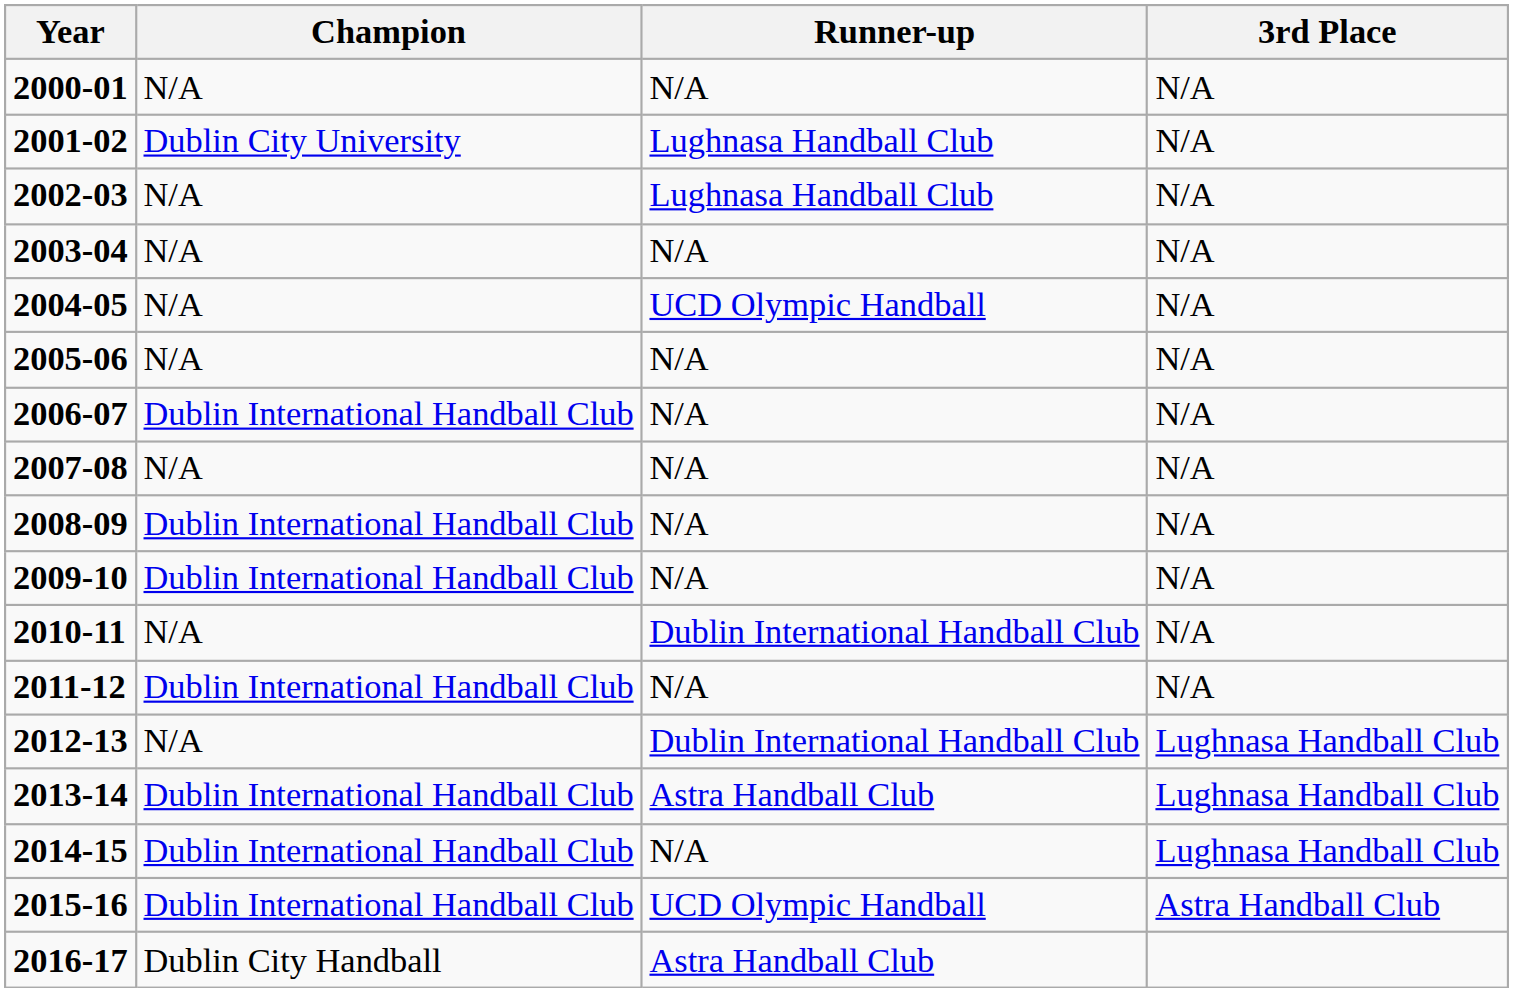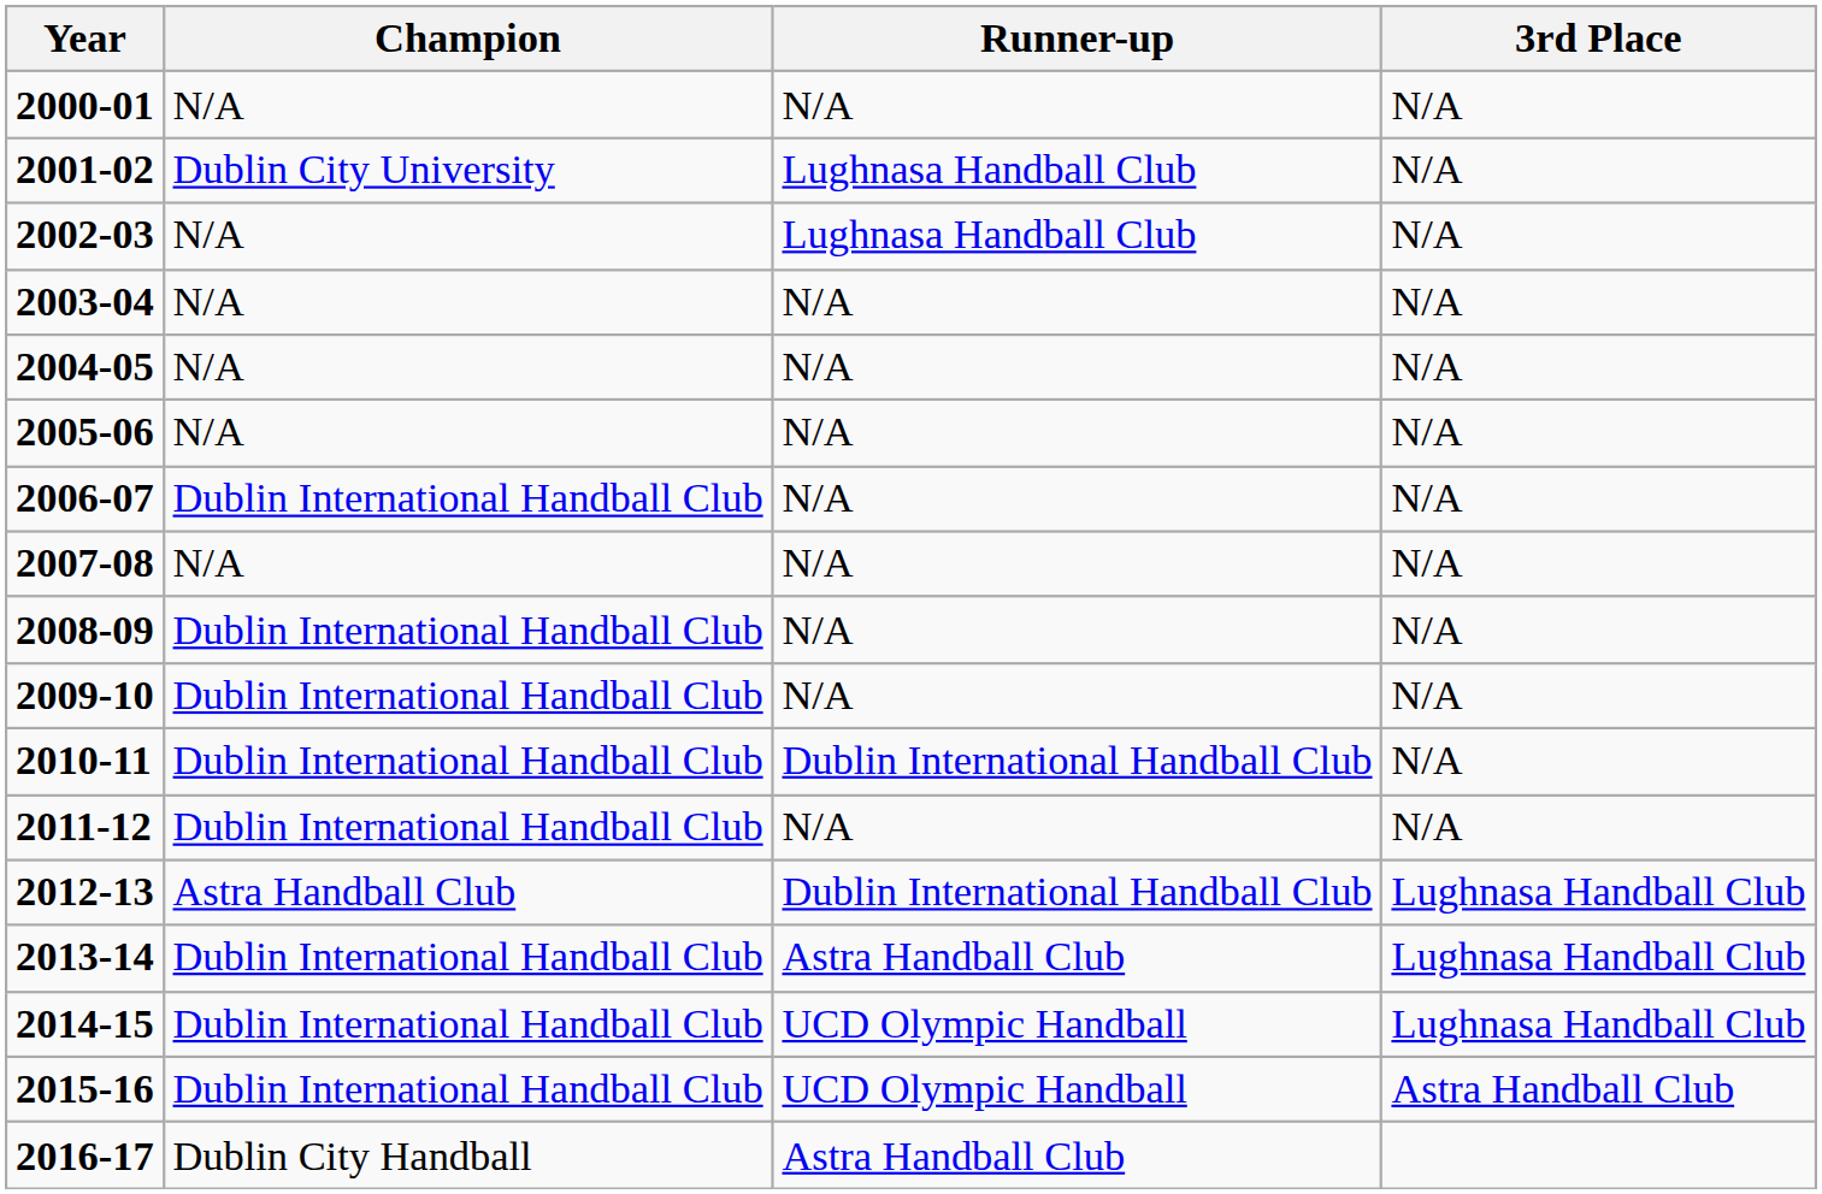 <table class="wikitable">
 <tr>
 <th>Year</th>
 <th>Champion</th>
 <th>Runner-up</th>
 <th>3rd Place</th>
 </tr>
 <tr>
 <td><strong>2000-01</strong></td>
 <td>N/A</td>
 <td>N/A</td>
 <td>N/A</td>
 </tr>
 <tr>
 <td><strong>2001-02</strong></td>
 <td><a href='#'>Dublin City University</a></td>
 <td><a href='#'>Lughnasa Handball Club</a></td>
 <td>N/A</td>
 </tr>
 <tr>
 <td><strong>2002-03</strong></td>
 <td>N/A</td>
 <td><a href='#'>Lughnasa Handball Club</a></td>
 <td>N/A</td>
 </tr>
 <tr>
 <td><strong>2003-04</strong></td>
 <td>N/A</td>
 <td>N/A</td>
 <td>N/A</td>
 </tr>
 <tr>
 <td><strong>2004-05</strong></td>
 <td>N/A</td>
-<td><a href='#'>UCD Olympic Handball</a></td>
+<td>N/A</td>
 <td>N/A</td>
 </tr>
 <tr>
 <td><strong>2005-06</strong></td>
 <td>N/A</td>
 <td>N/A</td>
 <td>N/A</td>
 </tr>
 <tr>
 <td><strong>2006-07</strong></td>
 <td><a href='#'>Dublin International Handball Club</a></td>
 <td>N/A</td>
 <td>N/A</td>
 </tr>
 <tr>
 <td><strong>2007-08</strong></td>
 <td>N/A</td>
 <td>N/A</td>
 <td>N/A</td>
 </tr>
 <tr>
 <td><strong>2008-09</strong></td>
 <td><a href='#'>Dublin International Handball Club</a></td>
 <td>N/A</td>
 <td>N/A</td>
 </tr>
 <tr>
 <td><strong>2009-10</strong></td>
 <td><a href='#'>Dublin International Handball Club</a></td>
 <td>N/A</td>
 <td>N/A</td>
 </tr>
 <tr>
 <td><strong>2010-11</strong></td>
-<td>N/A</td>
+<td><a href='#'>Dublin International Handball Club</a></td>
 <td><a href='#'>Dublin International Handball Club</a></td>
 <td>N/A</td>
 </tr>
 <tr>
 <td><strong>2011-12</strong></td>
 <td><a href='#'>Dublin International Handball Club</a></td>
 <td>N/A</td>
 <td>N/A</td>
 </tr>
 <tr>
 <td><strong>2012-13</strong></td>
-<td>N/A</td>
+<td><a href='#'>Astra Handball Club</a></td>
 <td><a href='#'>Dublin International Handball Club</a></td>
 <td><a href='#'>Lughnasa Handball Club</a></td>
 </tr>
 <tr>
 <td><strong>2013-14</strong></td>
 <td><a href='#'>Dublin International Handball Club</a></td>
 <td><a href='#'>Astra Handball Club</a></td>
 <td><a href='#'>Lughnasa Handball Club</a></td>
 </tr>
 <tr>
 <td><strong>2014-15</strong></td>
 <td><a href='#'>Dublin International Handball Club</a></td>
-<td>N/A</td>
+<td><a href='#'>UCD Olympic Handball</a></td>
 <td><a href='#'>Lughnasa Handball Club</a></td>
 </tr>
 <tr>
 <td><strong>2015-16</strong></td>
 <td><a href='#'>Dublin International Handball Club</a></td>
 <td><a href='#'>UCD Olympic Handball</a></td>
 <td><a href='#'>Astra Handball Club</a></td>
 </tr>
 <tr>
 <td><strong>2016-17</strong></td>
 <td>Dublin City Handball</td>
 <td><a href='#'>Astra Handball Club</a></td>
 </tr>
 </table>
